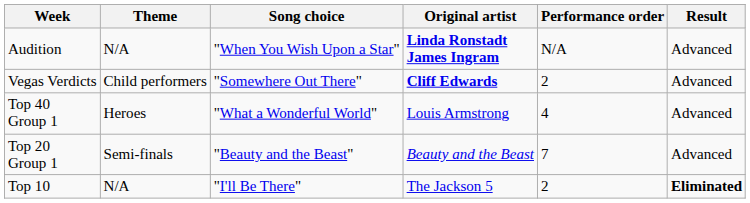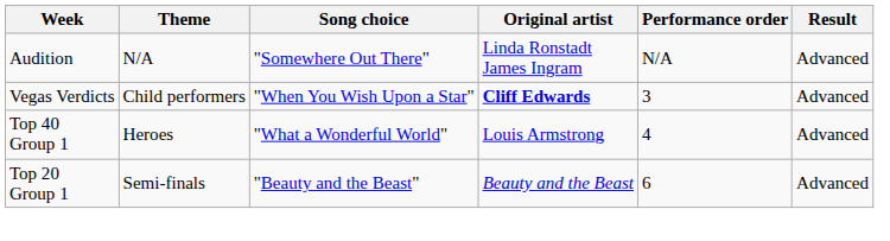 <table class="wikitable">
 <tr>
 <th>Week</th>
 <th>Theme</th>
 <th>Song choice</th>
 <th>Original artist</th>
 <th>Performance order</th>
 <th>Result</th>
 </tr>
 <tr>
 <td>Audition</td>
 <td>N/A</td>
-<td>"<a href='#'>When You Wish Upon a Star</a>"</td>
-<td><strong><a href='#'>Linda Ronstadt</a><br><a href='#'>James Ingram</a></strong></td>
+<td>"<a href='#'>Somewhere Out There</a>"</td>
+<td><a href='#'>Linda Ronstadt</a><br><a href='#'>James Ingram</a></td>
 <td>N/A</td>
 <td>Advanced</td>
 </tr>
 <tr>
 <td>Vegas Verdicts</td>
 <td>Child performers</td>
-<td>"<a href='#'>Somewhere Out There</a>"</td>
+<td>"<a href='#'>When You Wish Upon a Star</a>"</td>
 <td><strong><a href='#'>Cliff Edwards</a></strong></td>
-<td>2</td>
+<td>3</td>
 <td>Advanced</td>
 </tr>
 <tr>
 <td>Top 40<br>Group 1</td>
 <td>Heroes</td>
 <td>"<a href='#'>What a Wonderful World</a>"</td>
 <td><a href='#'>Louis Armstrong</a></td>
 <td>4</td>
 <td>Advanced</td>
 </tr>
 <tr>
 <td>Top 20<br>Group 1</td>
 <td>Semi-finals</td>
 <td>"<a href='#'>Beauty and the Beast</a>"</td>
 <td><em><a href='#'>Beauty and the Beast</a></em></td>
-<td>7</td>
+<td>6</td>
 <td>Advanced</td>
 </tr>
-<tr>
-<td>Top 10</td>
-<td>N/A</td>
-<td>"<a href='#'>I'll Be There</a>"</td>
-<td><a href='#'>The Jackson 5</a></td>
-<td>2</td>
-<td><strong>Eliminated</strong></td>
-</tr>
 </table>
